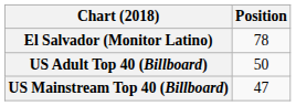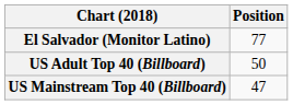 <table class="wikitable plainrowheaders" style="text-align:center">
 <tr>
 <th scope="col">Chart (2018)</th>
 <th scope="col">Position</th>
 </tr>
 <tr>
 <th scope="row">El Salvador (Monitor Latino)</th>
-<td>78</td>
+<td>77</td>
 </tr>
 <tr>
 <th scope="row">US Adult Top 40 (<em>Billboard</em>)</th>
 <td>50</td>
 </tr>
 <tr>
 <th scope="row">US Mainstream Top 40 (<em>Billboard</em>)</th>
 <td>47</td>
 </tr>
 </table>
